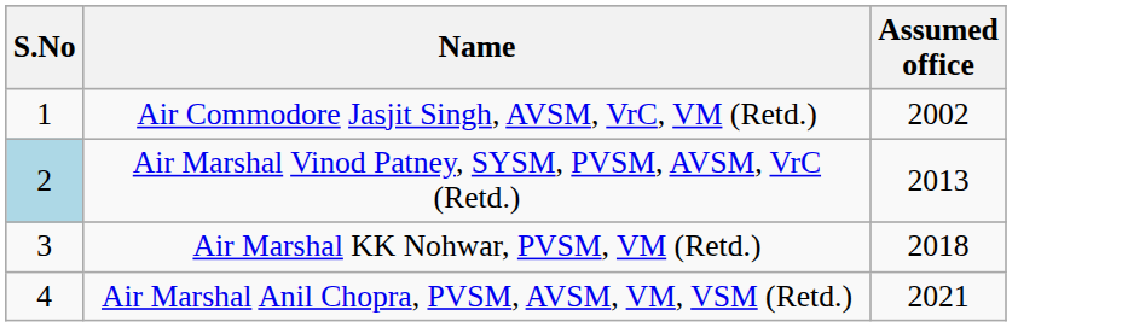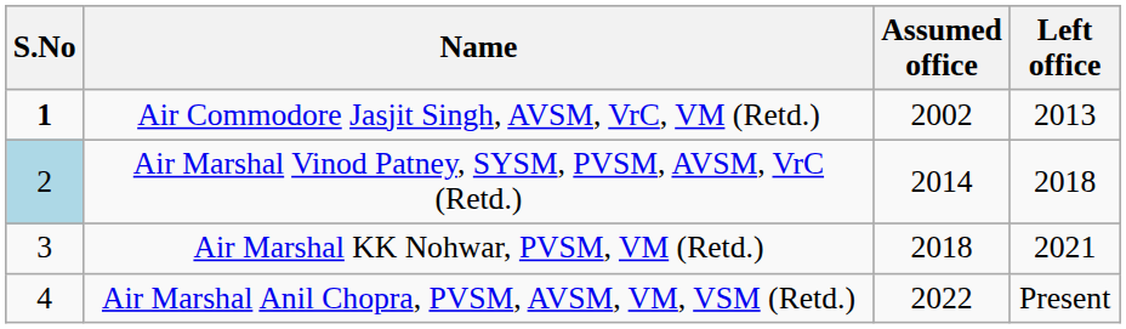 <table class="wikitable sortable" style="text-align:center">
 <tr style="background:#cccccc">
 <th scope="col" style="width: 20px;">S.No</th>
 <th scope="col" style="width: 400px;">Name</th>
 <th scope="col" style="width: 50px;">Assumed office</th>
+<th scope="col" style="width: 50px;">Left office</th>
 </tr>
 <tr>
-<td>1</td>
+<td><strong>1</strong></td>
 <td><a href='#'>Air Commodore</a> <a href='#'>Jasjit Singh</a>, <a href='#'>AVSM</a>, <a href='#'>VrC</a>, <a href='#'>VM</a> (Retd.)</td>
 <td>2002</td>
+<td>2013</td>
 </tr>
 <tr>
 <td style="background: lightblue;">2</td>
 <td><a href='#'>Air Marshal</a> <a href='#'>Vinod Patney</a>, <a href='#'>SYSM</a>, <a href='#'>PVSM</a>, <a href='#'>AVSM</a>, <a href='#'>VrC</a> (Retd.)</td>
-<td>2013</td>
+<td>2014</td>
+<td>2018</td>
 </tr>
 <tr>
 <td>3</td>
 <td><a href='#'>Air Marshal</a> KK Nohwar, <a href='#'>PVSM</a>, <a href='#'>VM</a> (Retd.)</td>
 <td>2018</td>
+<td>2021</td>
 </tr>
 <tr>
 <td>4</td>
 <td><a href='#'>Air Marshal</a> <a href='#'>Anil Chopra</a>, <a href='#'>PVSM</a>, <a href='#'>AVSM</a>, <a href='#'>VM</a>, <a href='#'>VSM</a> (Retd.)</td>
-<td>2021</td>
+<td>2022</td>
+<td>Present</td>
 </tr>
 </table>
